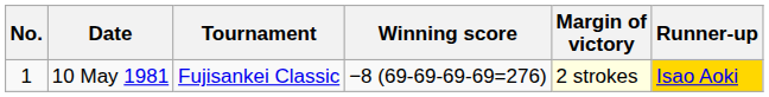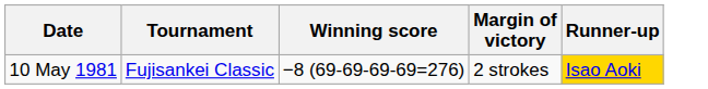 <table class="wikitable" style="font-size:95%;">
 <tr>
-<th>No.</th>
 <th>Date</th>
 <th>Tournament</th>
 <th>Winning score</th>
 <th>Margin of<br>victory</th>
 <th>Runner-up</th>
 </tr>
 <tr>
-<td align=center>1</td>
 <td align=right>10 May <a href='#'>1981</a></td>
 <td><a href='#'>Fujisankei Classic</a></td>
 <td>−8 (69-69-69-69=276)</td>
-<td style="background: lightyellow;">2 strokes</td>
+<td>2 strokes</td>
 <td style="background: gold;"> <a href='#'>Isao Aoki</a></td>
 </tr>
 </table>
